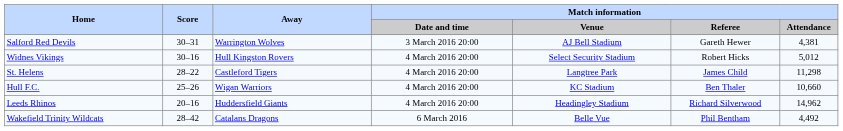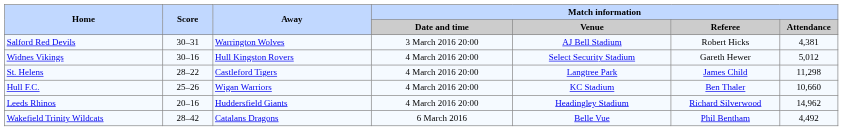 <table border=1 style="border-collapse:collapse; font-size:85%; text-align:center;" cellpadding=3 cellspacing=0 width=100%>
 <tr bgcolor=#C1D8FF>
 <th rowspan=2 width=19%>Home</th>
 <th rowspan=2 width=6%>Score</th>
 <th rowspan=2 width=19%>Away</th>
 <th colspan=6>Match information</th>
 </tr>
 <tr bgcolor=#CCCCCC>
 <th width=17%>Date and time</th>
 <th width=19%>Venue</th>
 <th width=13%>Referee</th>
 <th width=7%>Attendance</th>
 </tr>
 <tr bgcolor=#F5FAFF>
 <td align=left> <a href='#'>Salford Red Devils</a></td>
 <td>30–31</td>
 <td align=left> <a href='#'>Warrington Wolves</a></td>
 <td>3 March 2016 20:00</td>
 <td><a href='#'>AJ Bell Stadium</a></td>
-<td>Gareth Hewer</td>
+<td>Robert Hicks</td>
 <td>4,381</td>
 </tr>
 <tr bgcolor=#F5FAFF>
 <td align=left> <a href='#'>Widnes Vikings</a></td>
 <td>30–16</td>
 <td align=left> <a href='#'>Hull Kingston Rovers</a></td>
 <td>4 March 2016 20:00</td>
 <td><a href='#'>Select Security Stadium</a></td>
-<td>Robert Hicks</td>
+<td>Gareth Hewer</td>
 <td>5,012</td>
 </tr>
 <tr bgcolor=#F5FAFF>
 <td align=left> <a href='#'>St. Helens</a></td>
 <td>28–22</td>
 <td align=left> <a href='#'>Castleford Tigers</a></td>
 <td>4 March 2016 20:00</td>
 <td><a href='#'>Langtree Park</a></td>
 <td><a href='#'>James Child</a></td>
 <td>11,298</td>
 </tr>
 <tr bgcolor=#F5FAFF>
 <td align=left> <a href='#'>Hull F.C.</a></td>
 <td>25–26</td>
 <td align=left> <a href='#'>Wigan Warriors</a></td>
 <td>4 March 2016 20:00</td>
 <td><a href='#'>KC Stadium</a></td>
 <td><a href='#'>Ben Thaler</a></td>
 <td>10,660</td>
 </tr>
 <tr bgcolor=#F5FAFF>
 <td align=left> <a href='#'>Leeds Rhinos</a></td>
 <td>20–16</td>
 <td align=left> <a href='#'>Huddersfield Giants</a></td>
 <td>4 March 2016 20:00</td>
 <td><a href='#'>Headingley Stadium</a></td>
 <td><a href='#'>Richard Silverwood</a></td>
 <td>14,962</td>
 </tr>
 <tr bgcolor=#F5FAFF>
 <td align=left> <a href='#'>Wakefield Trinity Wildcats</a></td>
 <td>28–42</td>
 <td align=left> <a href='#'>Catalans Dragons</a></td>
 <td>6 March 2016</td>
 <td><a href='#'>Belle Vue</a></td>
 <td><a href='#'>Phil Bentham</a></td>
 <td>4,492</td>
 </tr>
 </table>
